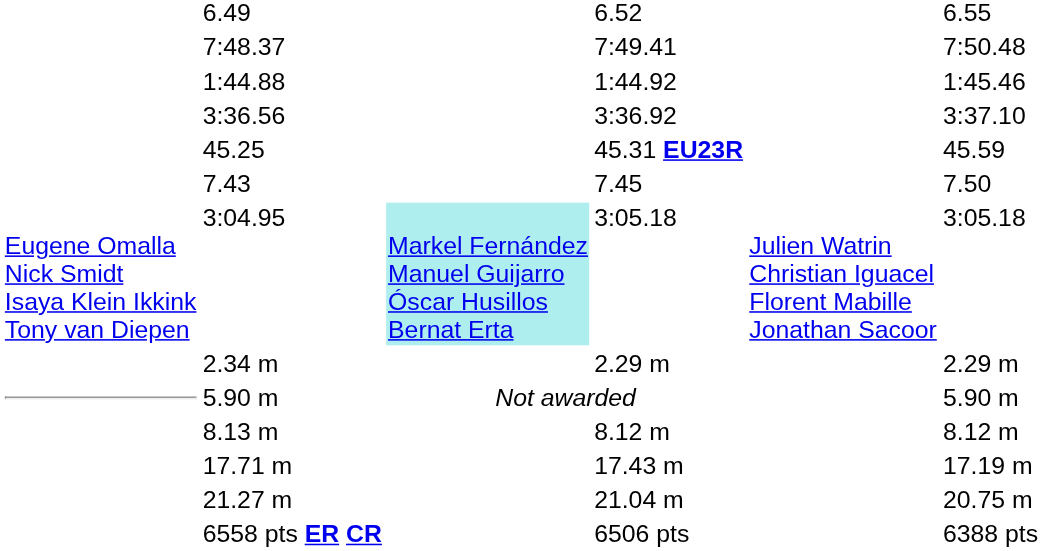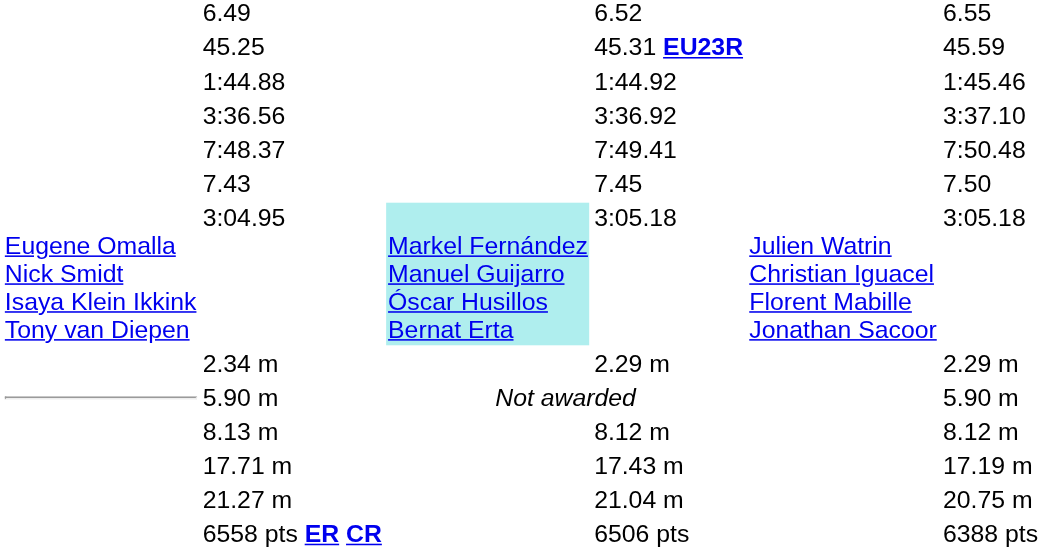 <table>
 <tr>
 <td></td>
 <td></td>
 <td>6.49  </td>
 <td></td>
 <td>6.52 <strong></strong></td>
 <td></td>
 <td>6.55 </td>
 </tr>
 <tr>
 <td></td>
 <td></td>
-<td>7:48.37 </td>
+<td>45.25</td>
 <td></td>
-<td>7:49.41</td>
+<td>45.31 <strong><a href='#'>EU23R</a></strong> <strong></strong></td>
 <td></td>
-<td>7:50.48</td>
+<td>45.59 </td>
 </tr>
 <tr>
 <td></td>
 <td></td>
 <td>1:44.88 <strong></strong></td>
 <td></td>
 <td>1:44.92</td>
 <td></td>
 <td>1:45.46</td>
 </tr>
 <tr>
 <td></td>
 <td></td>
 <td>3:36.56</td>
 <td></td>
 <td>3:36.92</td>
 <td></td>
 <td>3:37.10</td>
 </tr>
 <tr>
 <td></td>
 <td></td>
-<td>45.25</td>
+<td>7:48.37 </td>
 <td></td>
-<td>45.31 <strong><a href='#'>EU23R</a></strong> <strong></strong></td>
+<td>7:49.41</td>
 <td></td>
-<td>45.59 </td>
+<td>7:50.48</td>
 </tr>
 <tr>
 <td></td>
 <td></td>
 <td>7.43</td>
 <td></td>
 <td>7.45</td>
 <td></td>
 <td>7.50</td>
 </tr>
 <tr valign=top>
 <td></td>
 <td><br><a href='#'>Eugene Omalla</a><br><a href='#'>Nick Smidt</a><br><a href='#'>Isaya Klein Ikkink</a><br><a href='#'>Tony van Diepen</a></td>
 <td>3:04.95 </td>
 <td style="background: paleturquoise;"><br><a href='#'>Markel Fernández</a><br><a href='#'>Manuel Guijarro</a><br><a href='#'>Óscar Husillos</a><br><a href='#'>Bernat Erta</a></td>
 <td>3:05.18 <strong></strong></td>
 <td><br><a href='#'>Julien Watrin</a><br><a href='#'>Christian Iguacel</a><br><a href='#'>Florent Mabille</a><br><a href='#'>Jonathan Sacoor</a></td>
 <td>3:05.18 </td>
 </tr>
 <tr>
 <td></td>
 <td></td>
 <td>2.34 m  </td>
 <td></td>
 <td>2.29 m</td>
 <td></td>
 <td>2.29 m </td>
 </tr>
 <tr>
 <td></td>
 <td> <hr> </td>
 <td>5.90 m</td>
 <td colspan=2 align=center><em>Not awarded</em></td>
 <td></td>
 <td>5.90 m </td>
 </tr>
 <tr>
 <td></td>
 <td></td>
 <td>8.13 m</td>
 <td></td>
 <td>8.12 m</td>
 <td></td>
 <td>8.12 m </td>
 </tr>
 <tr>
 <td></td>
 <td></td>
 <td>17.71 m </td>
 <td></td>
 <td>17.43 m </td>
 <td></td>
 <td>17.19 m</td>
 </tr>
 <tr>
 <td></td>
 <td></td>
 <td>21.27 m <strong></strong></td>
 <td></td>
 <td>21.04 m</td>
 <td></td>
 <td>20.75 m</td>
 </tr>
 <tr>
 <td></td>
 <td></td>
 <td>6558 pts <strong><a href='#'>ER</a></strong> <strong><a href='#'>CR</a></strong> </td>
 <td></td>
 <td>6506 pts <strong></strong></td>
 <td></td>
 <td>6388 pts <strong></strong></td>
 </tr>
 </table>
